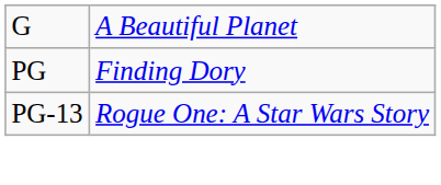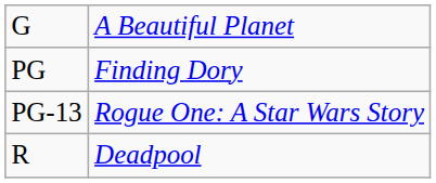 <table class="wikitable sortable" style="margin:auto; margin:auto;">
 <tr>
 <td>G</td>
 <td><em><a href='#'>A Beautiful Planet</a></em></td>
 </tr>
 <tr>
 <td>PG</td>
 <td><em><a href='#'>Finding Dory</a></em></td>
 </tr>
 <tr>
 <td>PG-13</td>
 <td><em><a href='#'>Rogue One: A Star Wars Story</a></em></td>
 </tr>
+<tr>
+<td>R</td>
+<td><em><a href='#'>Deadpool</a></em></td>
+</tr>
 </table>
